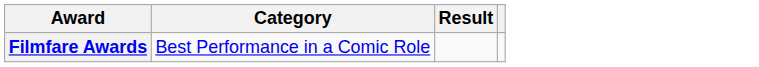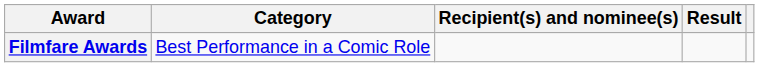 <table class="wikitable plainrowheaders sortable">
 <tr>
 <th scope="col">Award</th>
 <th scope="col">Category</th>
+<th scope="col">Recipient(s) and nominee(s)</th>
 <th scope="col">Result</th>
 <th scope="col" class="unsortable"></th>
 </tr>
 <tr>
 <th scope="row"><a href='#'>Filmfare Awards</a></th>
 <td><a href='#'>Best Performance in a Comic Role</a></td>
 <td></td>
+<td></td>
 <td style="text-align:center;"></td>
 </tr>
 </table>
